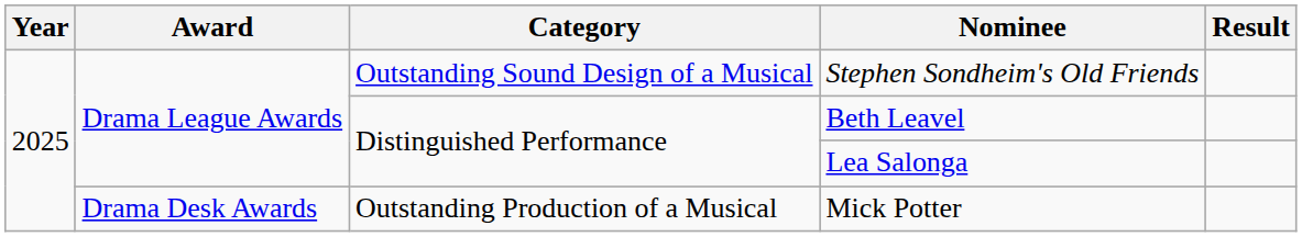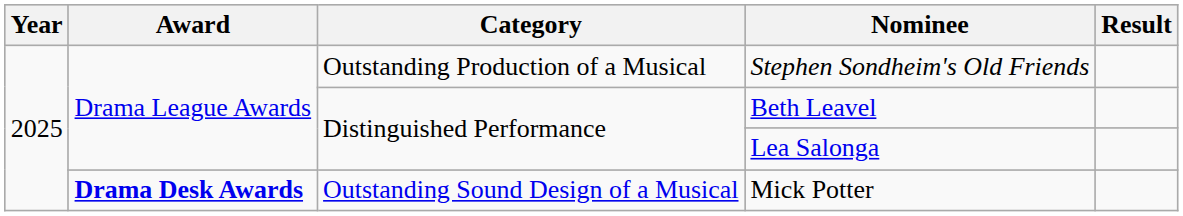 <table class="wikitable" style="white-space:nowrap;">
 <tr>
 <th>Year</th>
 <th>Award</th>
 <th>Category</th>
 <th>Nominee</th>
 <th>Result</th>
 </tr>
 <tr>
 <td rowspan="4">2025</td>
 <td rowspan="3"><a href='#'>Drama League Awards</a></td>
-<td><a href='#'>Outstanding Sound Design of a Musical</a></td>
+<td>Outstanding Production of a Musical</td>
 <td><em>Stephen Sondheim's Old Friends</em></td>
 <td></td>
 </tr>
 <tr>
 <td rowspan="2">Distinguished Performance</td>
 <td><a href='#'>Beth Leavel</a></td>
 <td></td>
 </tr>
 <tr>
 <td><a href='#'>Lea Salonga</a></td>
 <td></td>
 </tr>
 <tr>
-<td><a href='#'>Drama Desk Awards</a></td>
-<td>Outstanding Production of a Musical</td>
+<td><strong><a href='#'>Drama Desk Awards</a></strong></td>
+<td><a href='#'>Outstanding Sound Design of a Musical</a></td>
 <td>Mick Potter</td>
 <td></td>
 </tr>
 </table>
